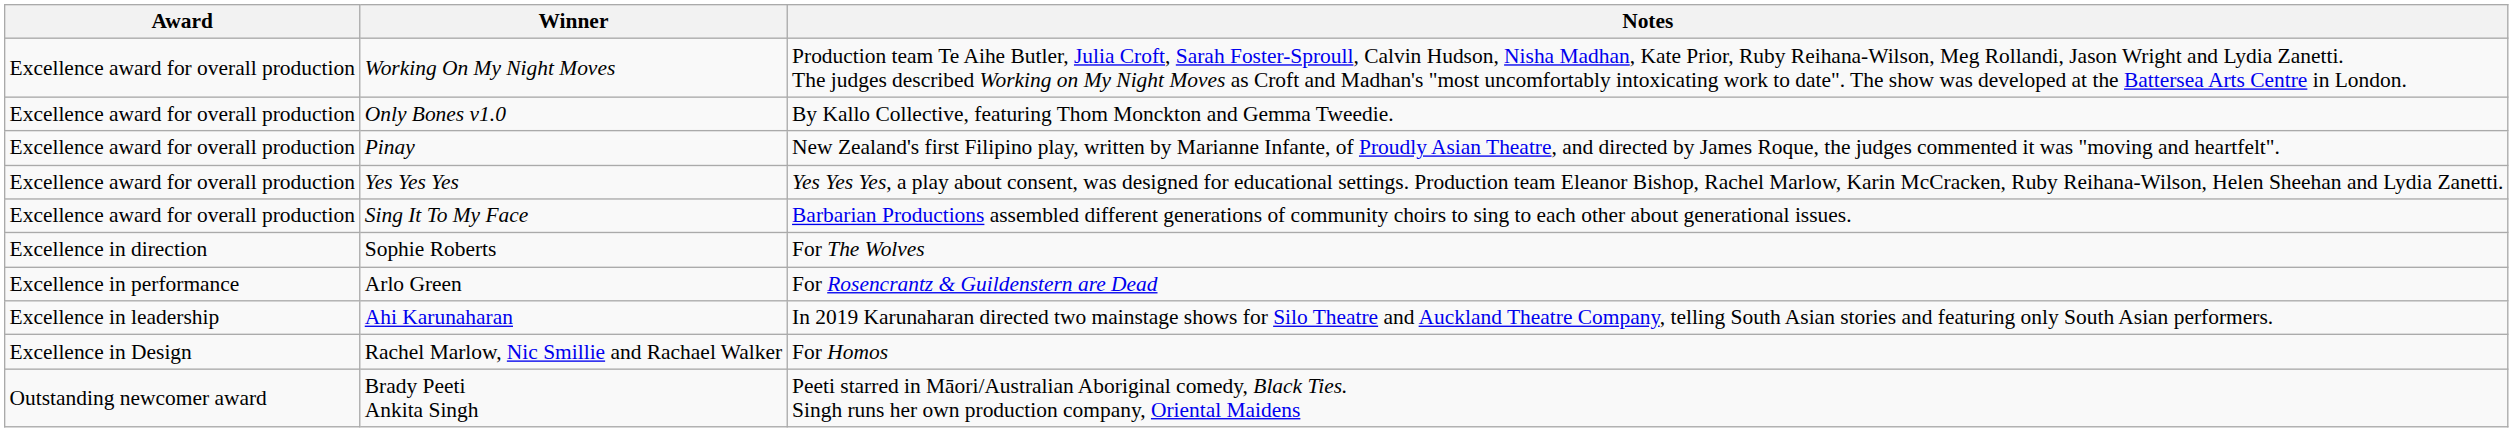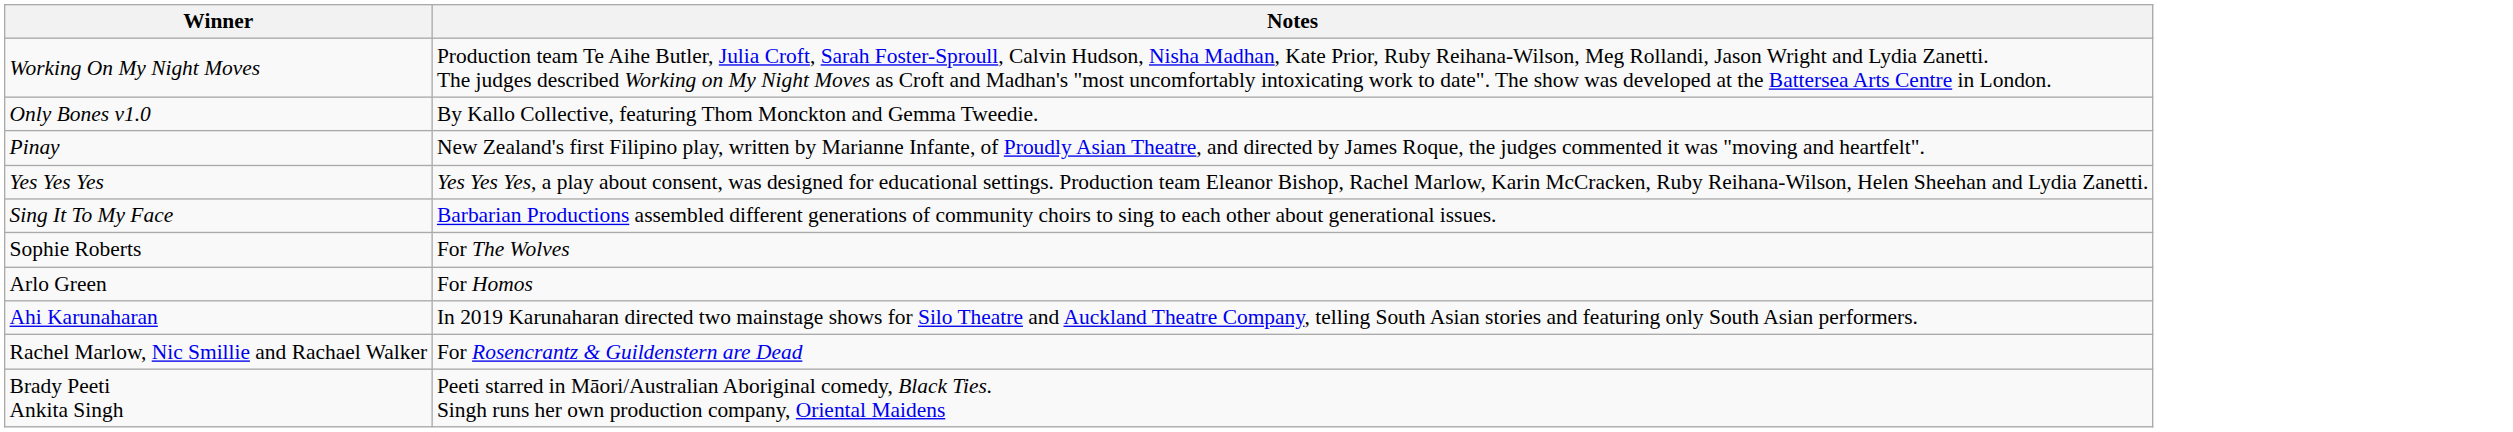 <table class="wikitable">
 <tr>
-<th>Award</th>
 <th>Winner</th>
 <th>Notes</th>
 </tr>
 <tr>
-<td>Excellence award for overall production</td>
 <td><em>Working On My Night Moves</em></td>
 <td>Production team Te Aihe Butler, <a href='#'>Julia Croft</a>, <a href='#'>Sarah Foster-Sproull</a>, Calvin Hudson, <a href='#'>Nisha Madhan</a>, Kate Prior, Ruby Reihana-Wilson, Meg Rollandi, Jason Wright and Lydia Zanetti.<br>The judges described <em>Working on My Night Moves</em> as Croft and Madhan's "most uncomfortably intoxicating work to date".  The show was developed at the <a href='#'>Battersea Arts Centre</a> in London.</td>
 </tr>
 <tr>
-<td>Excellence award for overall production</td>
 <td><em>Only Bones v1.0</em></td>
 <td>By Kallo Collective, featuring Thom Monckton and Gemma Tweedie.</td>
 </tr>
 <tr>
-<td>Excellence award for overall production</td>
 <td><em>Pinay</em></td>
 <td>New Zealand's first Filipino play, written by Marianne Infante, of <a href='#'>Proudly Asian Theatre</a>, and directed by James Roque, the judges commented it was "moving and heartfelt".</td>
 </tr>
 <tr>
-<td>Excellence award for overall production</td>
 <td><em>Yes Yes Yes</em></td>
 <td><em>Yes Yes Yes</em>, a play about consent, was designed for educational settings. Production team Eleanor Bishop, Rachel Marlow, Karin McCracken, Ruby Reihana-Wilson, Helen Sheehan and Lydia Zanetti.</td>
 </tr>
 <tr>
-<td>Excellence award for overall production</td>
 <td><em>Sing It To My Face</em></td>
 <td><a href='#'>Barbarian Productions</a> assembled different generations of community choirs to sing to each other about generational issues.</td>
 </tr>
 <tr>
-<td>Excellence in direction</td>
 <td>Sophie Roberts</td>
 <td>For <em>The Wolves</em></td>
 </tr>
 <tr>
-<td>Excellence in performance</td>
 <td>Arlo Green</td>
-<td>For <em><a href='#'>Rosencrantz & Guildenstern are Dead</a></em></td>
+<td>For <em>Homos</em></td>
 </tr>
 <tr>
-<td>Excellence in leadership</td>
 <td><a href='#'>Ahi Karunaharan</a></td>
 <td>In 2019 Karunaharan directed two mainstage shows for <a href='#'>Silo Theatre</a> and <a href='#'>Auckland Theatre Company</a>, telling South Asian stories and featuring only South Asian performers.</td>
 </tr>
 <tr>
-<td>Excellence in Design</td>
 <td>Rachel Marlow, <a href='#'>Nic Smillie</a> and Rachael Walker</td>
-<td>For <em>Homos</em></td>
+<td>For <em><a href='#'>Rosencrantz & Guildenstern are Dead</a></em></td>
 </tr>
 <tr>
-<td>Outstanding newcomer award</td>
 <td>Brady Peeti<br>Ankita Singh</td>
 <td>Peeti starred in Māori/Australian Aboriginal comedy, <em>Black Ties.</em><br>Singh runs her own production company, <a href='#'>Oriental Maidens</a></td>
 </tr>
 </table>
